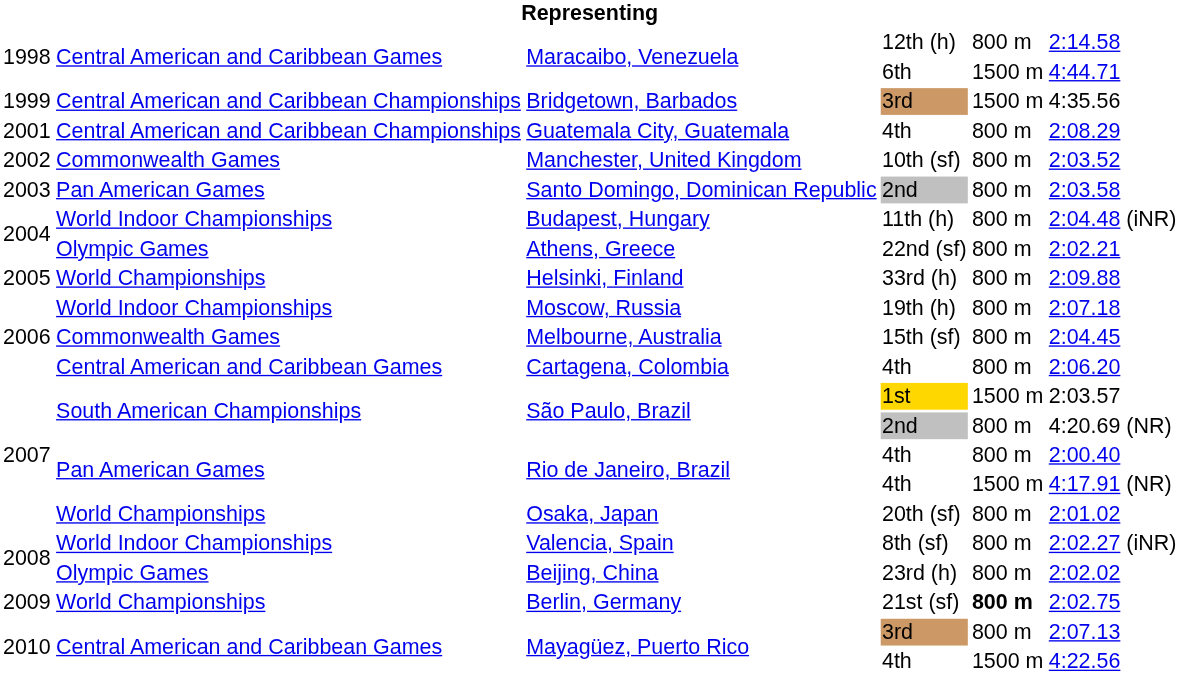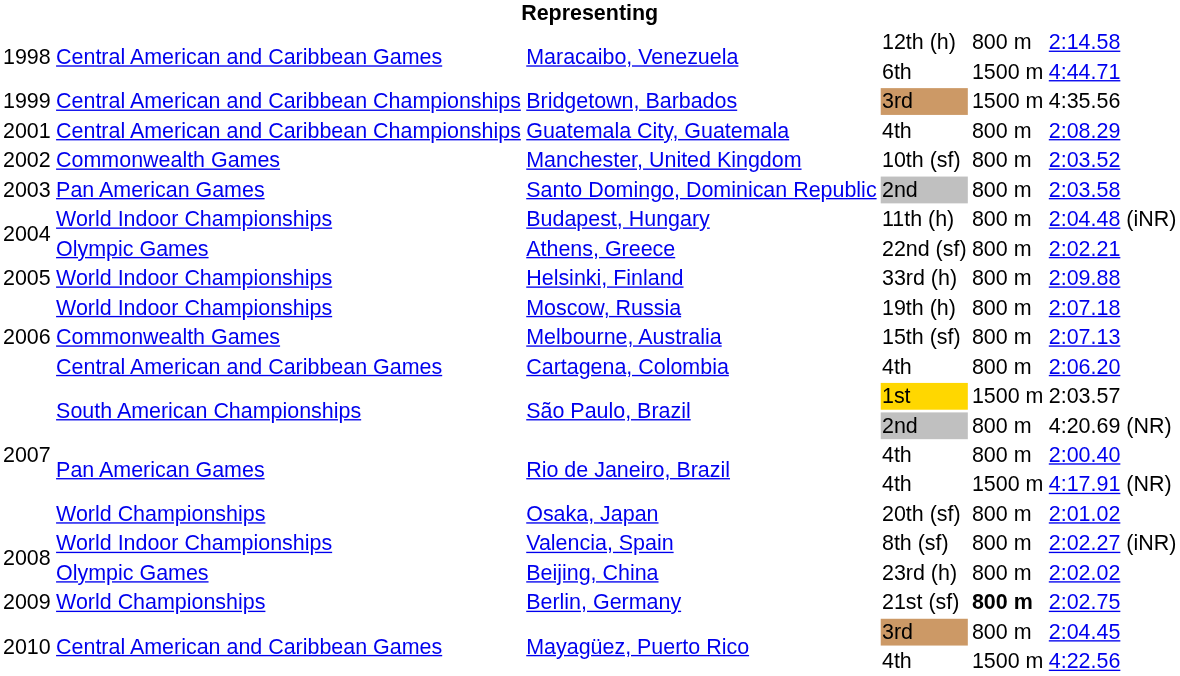 <table>
 <tr>
 <th colspan="6">Representing </th>
 </tr>
 <tr>
 <td rowspan=2>1998</td>
 <td rowspan=2><a href='#'>Central American and Caribbean Games</a></td>
 <td rowspan=2><a href='#'>Maracaibo, Venezuela</a></td>
 <td>12th (h)</td>
 <td>800 m</td>
 <td><a href='#'>2:14.58</a></td>
 </tr>
 <tr>
 <td>6th</td>
 <td>1500 m</td>
 <td><a href='#'>4:44.71</a></td>
 </tr>
 <tr>
 <td>1999</td>
 <td><a href='#'>Central American and Caribbean Championships</a></td>
 <td><a href='#'>Bridgetown, Barbados</a></td>
 <td bgcolor=cc9966>3rd</td>
 <td>1500 m</td>
 <td>4:35.56</td>
 </tr>
 <tr>
 <td>2001</td>
 <td><a href='#'>Central American and Caribbean Championships</a></td>
 <td><a href='#'>Guatemala City, Guatemala</a></td>
 <td>4th</td>
 <td>800 m</td>
 <td><a href='#'>2:08.29</a></td>
 </tr>
 <tr>
 <td>2002</td>
 <td><a href='#'>Commonwealth Games</a></td>
 <td><a href='#'>Manchester, United Kingdom</a></td>
 <td>10th (sf)</td>
 <td>800 m</td>
 <td><a href='#'>2:03.52</a></td>
 </tr>
 <tr>
 <td>2003</td>
 <td><a href='#'>Pan American Games</a></td>
 <td><a href='#'>Santo Domingo, Dominican Republic</a></td>
 <td bgcolor=silver>2nd</td>
 <td>800 m</td>
 <td><a href='#'>2:03.58</a></td>
 </tr>
 <tr>
 <td rowspan=2>2004</td>
 <td><a href='#'>World Indoor Championships</a></td>
 <td><a href='#'>Budapest, Hungary</a></td>
 <td>11th (h)</td>
 <td>800 m</td>
 <td><a href='#'>2:04.48</a> (iNR)</td>
 </tr>
 <tr>
 <td><a href='#'>Olympic Games</a></td>
 <td><a href='#'>Athens, Greece</a></td>
 <td>22nd (sf)</td>
 <td>800 m</td>
 <td><a href='#'>2:02.21</a></td>
 </tr>
 <tr>
 <td>2005</td>
-<td><a href='#'>World Championships</a></td>
+<td><a href='#'>World Indoor Championships</a></td>
 <td><a href='#'>Helsinki, Finland</a></td>
 <td>33rd (h)</td>
 <td>800 m</td>
 <td><a href='#'>2:09.88</a></td>
 </tr>
 <tr>
 <td rowspan=3>2006</td>
 <td><a href='#'>World Indoor Championships</a></td>
 <td><a href='#'>Moscow, Russia</a></td>
 <td>19th (h)</td>
 <td>800 m</td>
 <td><a href='#'>2:07.18</a></td>
 </tr>
 <tr>
 <td><a href='#'>Commonwealth Games</a></td>
 <td><a href='#'>Melbourne, Australia</a></td>
 <td>15th (sf)</td>
 <td>800 m</td>
-<td><a href='#'>2:04.45</a></td>
+<td><a href='#'>2:07.13</a></td>
 </tr>
 <tr>
 <td><a href='#'>Central American and Caribbean Games</a></td>
 <td><a href='#'>Cartagena, Colombia</a></td>
 <td>4th</td>
 <td>800 m</td>
 <td><a href='#'>2:06.20</a></td>
 </tr>
 <tr>
 <td rowspan=5>2007</td>
 <td rowspan=2><a href='#'>South American Championships</a></td>
 <td rowspan=2><a href='#'>São Paulo, Brazil</a></td>
 <td bgcolor=gold>1st</td>
 <td>1500 m</td>
 <td>2:03.57</td>
 </tr>
 <tr>
 <td bgcolor=silver>2nd</td>
 <td>800 m</td>
 <td>4:20.69 (NR)</td>
 </tr>
 <tr>
 <td rowspan=2><a href='#'>Pan American Games</a></td>
 <td rowspan=2><a href='#'>Rio de Janeiro, Brazil</a></td>
 <td>4th</td>
 <td>800 m</td>
 <td><a href='#'>2:00.40</a></td>
 </tr>
 <tr>
 <td>4th</td>
 <td>1500 m</td>
 <td><a href='#'>4:17.91</a> (NR)</td>
 </tr>
 <tr>
 <td><a href='#'>World Championships</a></td>
 <td><a href='#'>Osaka, Japan</a></td>
 <td>20th (sf)</td>
 <td>800 m</td>
 <td><a href='#'>2:01.02</a></td>
 </tr>
 <tr>
 <td rowspan=2>2008</td>
 <td><a href='#'>World Indoor Championships</a></td>
 <td><a href='#'>Valencia, Spain</a></td>
 <td>8th (sf)</td>
 <td>800 m</td>
 <td><a href='#'>2:02.27</a> (iNR)</td>
 </tr>
 <tr>
 <td><a href='#'>Olympic Games</a></td>
 <td><a href='#'>Beijing, China</a></td>
 <td>23rd (h)</td>
 <td>800 m</td>
 <td><a href='#'>2:02.02</a></td>
 </tr>
 <tr>
 <td>2009</td>
 <td><a href='#'>World Championships</a></td>
 <td><a href='#'>Berlin, Germany</a></td>
 <td>21st (sf)</td>
 <td><strong>800 m</strong></td>
 <td><a href='#'>2:02.75</a></td>
 </tr>
 <tr>
 <td rowspan=2>2010</td>
 <td rowspan=2><a href='#'>Central American and Caribbean Games</a></td>
 <td rowspan=2><a href='#'>Mayagüez, Puerto Rico</a></td>
 <td bgcolor=cc9966>3rd</td>
 <td>800 m</td>
-<td><a href='#'>2:07.13</a></td>
+<td><a href='#'>2:04.45</a></td>
 </tr>
 <tr>
 <td>4th</td>
 <td>1500 m</td>
 <td><a href='#'>4:22.56</a></td>
 </tr>
 </table>
